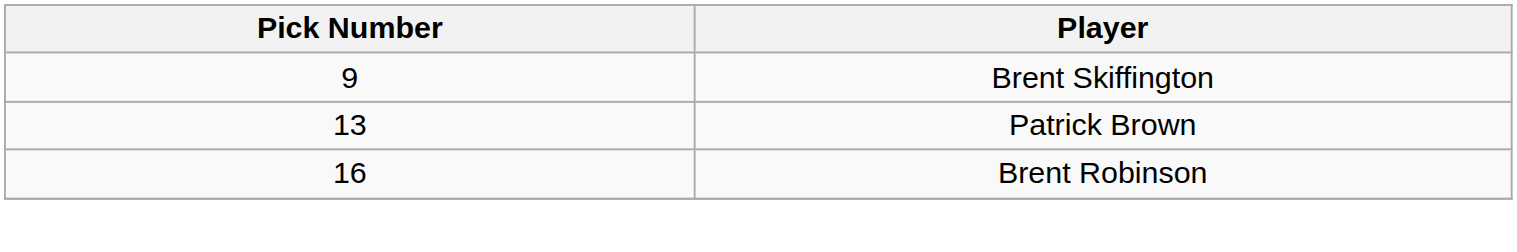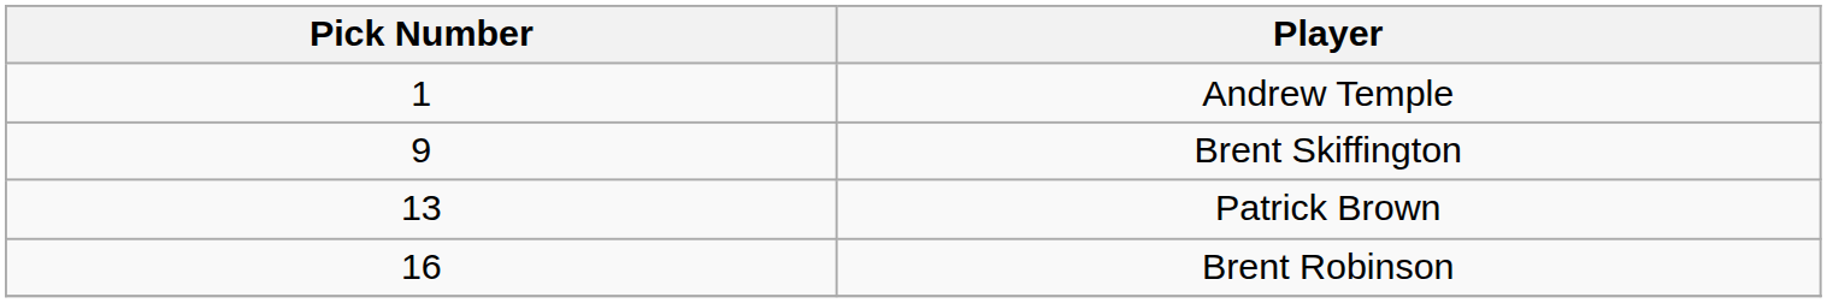 <table class="wikitable" style="text-align:center; width:40%;">
 <tr>
 <th>Pick Number</th>
 <th>Player</th>
+</tr>
+<tr>
+<td>1</td>
+<td>Andrew Temple</td>
 </tr>
 <tr>
 <td>9</td>
 <td>Brent Skiffington</td>
 </tr>
 <tr>
 <td>13</td>
 <td>Patrick Brown</td>
 </tr>
 <tr>
 <td>16</td>
 <td>Brent Robinson</td>
 </tr>
 <tr>
 </tr>
 </table>
